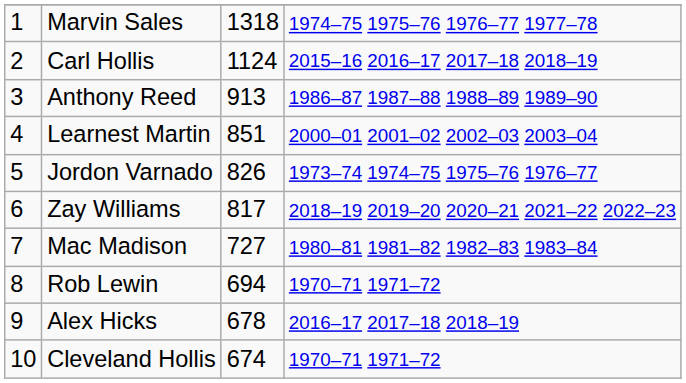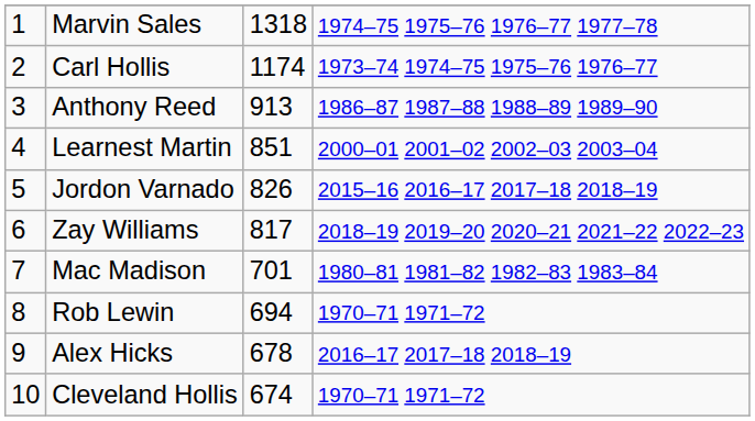 <table class="wikitable">
 <tr>
 </tr>
 <tr>
 <td>1</td>
 <td>Marvin Sales</td>
 <td>1318</td>
 <td style="font-size:80%;"><a href='#'>1974–75</a> <a href='#'>1975–76</a> <a href='#'>1976–77</a> <a href='#'>1977–78</a></td>
 </tr>
 <tr>
 <td>2</td>
 <td>Carl Hollis</td>
-<td>1124</td>
-<td style="font-size:80%;"><a href='#'>2015–16</a> <a href='#'>2016–17</a> <a href='#'>2017–18</a> <a href='#'>2018–19</a></td>
+<td>1174</td>
+<td style="font-size:80%;"><a href='#'>1973–74</a> <a href='#'>1974–75</a> <a href='#'>1975–76</a> <a href='#'>1976–77</a></td>
 </tr>
 <tr>
 <td>3</td>
 <td>Anthony Reed</td>
 <td>913</td>
 <td style="font-size:80%;"><a href='#'>1986–87</a> <a href='#'>1987–88</a> <a href='#'>1988–89</a> <a href='#'>1989–90</a></td>
 </tr>
 <tr>
 <td>4</td>
 <td>Learnest Martin</td>
 <td>851</td>
 <td style="font-size:80%;"><a href='#'>2000–01</a> <a href='#'>2001–02</a> <a href='#'>2002–03</a> <a href='#'>2003–04</a></td>
 </tr>
 <tr>
 <td>5</td>
 <td>Jordon Varnado</td>
 <td>826</td>
-<td style="font-size:80%;"><a href='#'>1973–74</a> <a href='#'>1974–75</a> <a href='#'>1975–76</a> <a href='#'>1976–77</a></td>
+<td style="font-size:80%;"><a href='#'>2015–16</a> <a href='#'>2016–17</a> <a href='#'>2017–18</a> <a href='#'>2018–19</a></td>
 </tr>
 <tr>
 <td>6</td>
 <td>Zay Williams</td>
 <td>817</td>
 <td style="font-size:80%;"><a href='#'>2018–19</a> <a href='#'>2019–20</a> <a href='#'>2020–21</a> <a href='#'>2021–22</a> <a href='#'>2022–23</a></td>
 </tr>
 <tr>
 <td>7</td>
 <td>Mac Madison</td>
-<td>727</td>
+<td>701</td>
 <td style="font-size:80%;"><a href='#'>1980–81</a> <a href='#'>1981–82</a> <a href='#'>1982–83</a> <a href='#'>1983–84</a></td>
 </tr>
 <tr>
 <td>8</td>
 <td>Rob Lewin</td>
 <td>694</td>
 <td style="font-size:80%;"><a href='#'>1970–71</a> <a href='#'>1971–72</a></td>
 </tr>
 <tr>
 <td>9</td>
 <td>Alex Hicks</td>
 <td>678</td>
 <td style="font-size:80%;"><a href='#'>2016–17</a> <a href='#'>2017–18</a> <a href='#'>2018–19</a></td>
 </tr>
 <tr>
 <td>10</td>
 <td>Cleveland Hollis</td>
 <td>674</td>
 <td style="font-size:80%;"><a href='#'>1970–71</a> <a href='#'>1971–72</a></td>
 </tr>
 </table>
